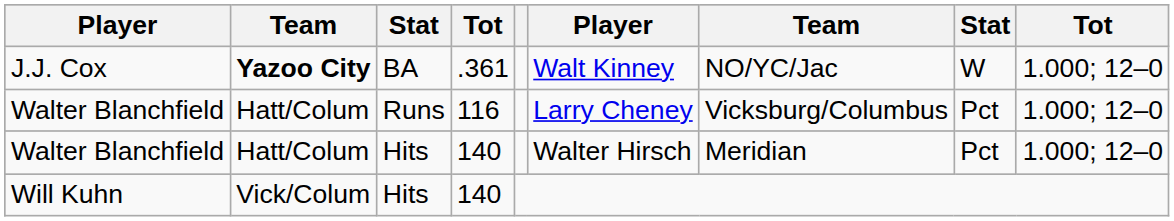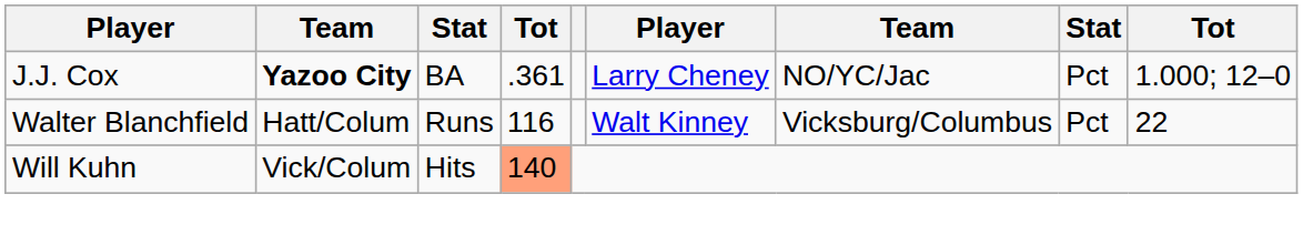 <table class="wikitable">
 <tr>
 <th>Player</th>
 <th>Team</th>
 <th>Stat</th>
 <th>Tot</th>
 <th></th>
 <th>Player</th>
 <th>Team</th>
 <th>Stat</th>
 <th>Tot</th>
 </tr>
 <tr>
 <td>J.J. Cox</td>
 <td><strong>Yazoo City</strong></td>
 <td>BA</td>
 <td>.361</td>
 <td></td>
-<td><a href='#'>Walt Kinney</a></td>
+<td><a href='#'>Larry Cheney</a></td>
 <td>NO/YC/Jac</td>
-<td>W</td>
+<td>Pct</td>
 <td>1.000; 12–0</td>
 </tr>
 <tr>
 <td>Walter Blanchfield</td>
 <td>Hatt/Colum</td>
 <td>Runs</td>
 <td>116</td>
 <td></td>
-<td><a href='#'>Larry Cheney</a></td>
+<td><a href='#'>Walt Kinney</a></td>
 <td>Vicksburg/Columbus</td>
 <td>Pct</td>
-<td>1.000; 12–0</td>
-</tr>
-<tr>
-<td>Walter Blanchfield</td>
-<td>Hatt/Colum</td>
-<td>Hits</td>
-<td>140</td>
-<td></td>
-<td>Walter Hirsch</td>
-<td>Meridian</td>
-<td>Pct</td>
-<td>1.000; 12–0</td>
+<td>22</td>
 </tr>
 <tr>
 <td>Will Kuhn</td>
 <td>Vick/Colum</td>
 <td>Hits</td>
-<td>140</td>
+<td style="background: lightsalmon;">140</td>
 </tr>
 </table>
